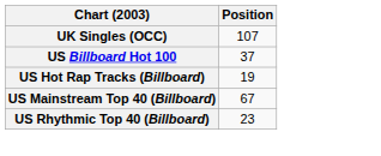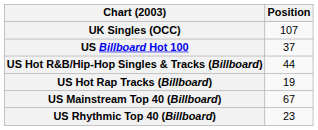 <table class="wikitable sortable plainrowheaders" style="text-align:center">
 <tr>
 <th>Chart (2003)</th>
 <th>Position</th>
 </tr>
 <tr>
 <th scope="row">UK Singles (OCC)</th>
 <td>107</td>
 </tr>
 <tr>
 <th scope="row">US <a href='#'><em>Billboard</em> Hot 100</a></th>
 <td>37</td>
 </tr>
 <tr>
+<th scope="row">US Hot R&B/Hip-Hop Singles & Tracks (<em>Billboard</em>)</th>
+<td>44</td>
+</tr>
+<tr>
 <th scope="row">US Hot Rap Tracks (<em>Billboard</em>)</th>
 <td>19</td>
 </tr>
 <tr>
 <th scope="row">US Mainstream Top 40 (<em>Billboard</em>)</th>
 <td>67</td>
 </tr>
 <tr>
 <th scope="row">US Rhythmic Top 40 (<em>Billboard</em>)</th>
 <td>23</td>
 </tr>
 </table>
